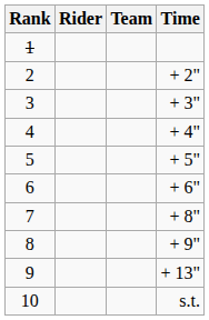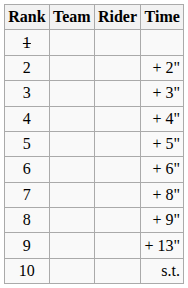 <table class="wikitable">
 <tr>
 <th scope="col">Rank</th>
+<th scope="col">Team</th>
 <th scope="col">Rider</th>
-<th scope="col">Team</th>
 <th scope="col">Time</th>
 </tr>
 <tr>
 <td style="text-align:center;"><del>1</del></td>
+<td><del></del></td>
 <td><del></del>  </td>
-<td><del></del></td>
 <td style="text-align:right;"><del></del></td>
 </tr>
 <tr>
 <td style="text-align:center;">2</td>
 <td></td>
 <td></td>
 <td align=right>+ 2"</td>
 </tr>
 <tr>
 <td style="text-align:center;">3</td>
 <td></td>
 <td></td>
 <td align=right>+ 3"</td>
 </tr>
 <tr>
 <td style="text-align:center;">4</td>
 <td></td>
 <td></td>
 <td align=right>+ 4"</td>
 </tr>
 <tr>
 <td style="text-align:center;">5</td>
+<td></td>
 <td> </td>
-<td></td>
 <td align=right>+ 5"</td>
 </tr>
 <tr>
 <td style="text-align:center;">6</td>
 <td></td>
 <td></td>
 <td align=right>+ 6"</td>
 </tr>
 <tr>
 <td style="text-align:center;">7</td>
 <td></td>
 <td></td>
 <td align=right>+ 8"</td>
 </tr>
 <tr>
 <td style="text-align:center;">8</td>
 <td></td>
 <td></td>
 <td align=right>+ 9"</td>
 </tr>
 <tr>
 <td style="text-align:center;">9</td>
 <td></td>
 <td></td>
 <td align=right>+ 13"</td>
 </tr>
 <tr>
 <td style="text-align:center;">10</td>
 <td></td>
 <td></td>
 <td align=right>s.t.</td>
 </tr>
 </table>
